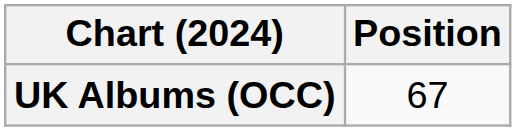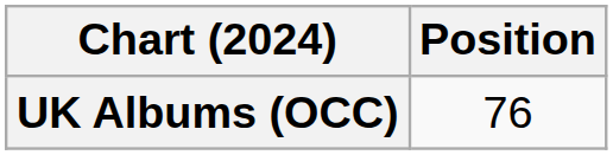 <table class="wikitable plainrowheaders" style="text-align:center">
 <tr>
 <th scope="col">Chart (2024)</th>
 <th scope="col">Position</th>
 </tr>
 <tr>
 <th scope="row">UK Albums (OCC)</th>
-<td>67</td>
+<td>76</td>
 </tr>
 </table>
